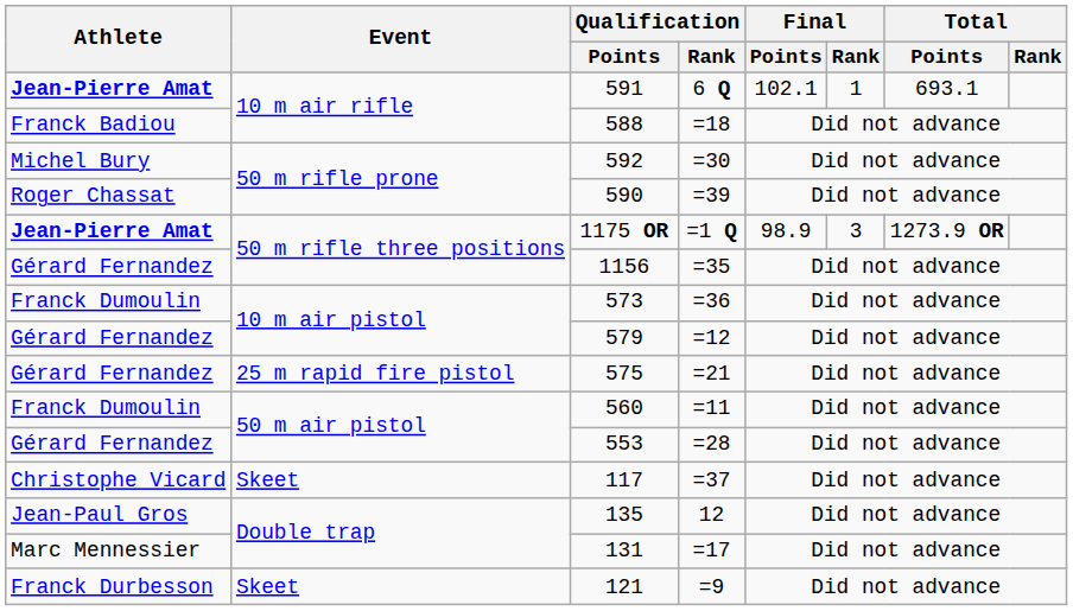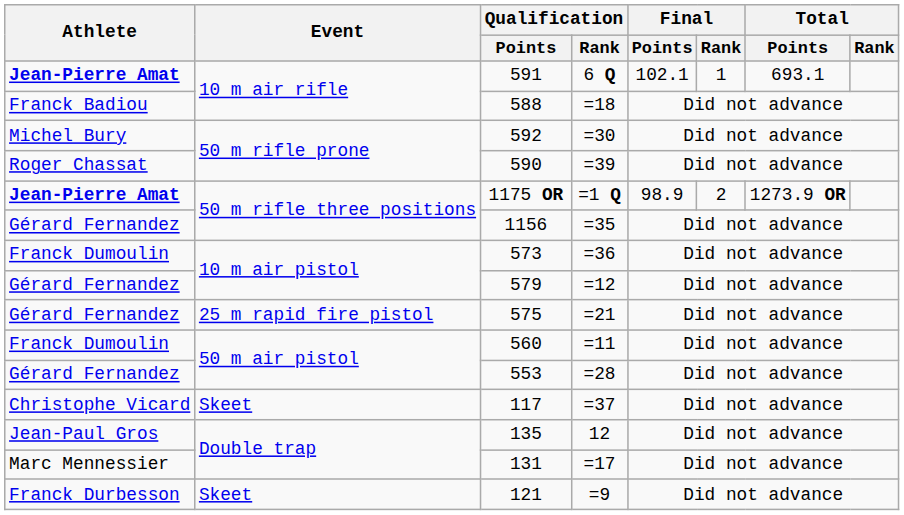 <table class=wikitable style=font-size:90%;text-align:center>
 <tr>
 <th rowspan=2>Athlete</th>
 <th rowspan=2>Event</th>
 <th colspan=2>Qualification</th>
 <th colspan=2>Final</th>
 <th colspan=2>Total</th>
 </tr>
 <tr style=font-size:95%>
 <th>Points</th>
 <th>Rank</th>
 <th>Points</th>
 <th>Rank</th>
 <th>Points</th>
 <th>Rank</th>
 </tr>
 <tr>
 <td align=left><strong><a href='#'>Jean-Pierre Amat</a></strong></td>
 <td align=left rowspan=2><a href='#'>10 m air rifle</a></td>
 <td>591</td>
 <td>6 <strong>Q</strong></td>
 <td>102.1</td>
 <td>1</td>
 <td>693.1</td>
 <td></td>
 </tr>
 <tr>
 <td align=left><a href='#'>Franck Badiou</a></td>
 <td>588</td>
 <td>=18</td>
 <td colspan=4>Did not advance</td>
 </tr>
 <tr>
 <td align=left><a href='#'>Michel Bury</a></td>
 <td align=left rowspan=2><a href='#'>50 m rifle prone</a></td>
 <td>592</td>
 <td>=30</td>
 <td colspan=4>Did not advance</td>
 </tr>
 <tr>
 <td align=left><a href='#'>Roger Chassat</a></td>
 <td>590</td>
 <td>=39</td>
 <td colspan=4>Did not advance</td>
 </tr>
 <tr>
 <td align=left><strong><a href='#'>Jean-Pierre Amat</a></strong></td>
 <td align=left rowspan=2><a href='#'>50 m rifle three positions</a></td>
 <td>1175 <strong>OR</strong></td>
 <td>=1 <strong>Q</strong></td>
 <td>98.9</td>
-<td>3</td>
+<td>2</td>
 <td>1273.9 <strong>OR</strong></td>
 <td></td>
 </tr>
 <tr>
 <td align=left><a href='#'>Gérard Fernandez</a></td>
 <td>1156</td>
 <td>=35</td>
 <td colspan=4>Did not advance</td>
 </tr>
 <tr>
 <td align=left><a href='#'>Franck Dumoulin</a></td>
 <td align=left rowspan=2><a href='#'>10 m air pistol</a></td>
 <td>573</td>
 <td>=36</td>
 <td colspan=4>Did not advance</td>
 </tr>
 <tr>
 <td align=left><a href='#'>Gérard Fernandez</a></td>
 <td>579</td>
 <td>=12</td>
 <td colspan=4>Did not advance</td>
 </tr>
 <tr>
 <td align=left><a href='#'>Gérard Fernandez</a></td>
 <td align=left rowspan=1><a href='#'>25 m rapid fire pistol</a></td>
 <td>575</td>
 <td>=21</td>
 <td colspan=4>Did not advance</td>
 </tr>
 <tr>
 <td align=left><a href='#'>Franck Dumoulin</a></td>
 <td align=left rowspan=2><a href='#'>50 m air pistol</a></td>
 <td>560</td>
 <td>=11</td>
 <td colspan=4>Did not advance</td>
 </tr>
 <tr>
 <td align=left><a href='#'>Gérard Fernandez</a></td>
 <td>553</td>
 <td>=28</td>
 <td colspan=4>Did not advance</td>
 </tr>
 <tr>
 <td align=left><a href='#'>Christophe Vicard</a></td>
 <td align=left rowspan=1><a href='#'>Skeet</a></td>
 <td>117</td>
 <td>=37</td>
 <td colspan=4>Did not advance</td>
 </tr>
 <tr>
 <td align=left><a href='#'>Jean-Paul Gros</a></td>
 <td align=left rowspan=2><a href='#'>Double trap</a></td>
 <td>135</td>
 <td>12</td>
 <td colspan=4>Did not advance</td>
 </tr>
 <tr>
 <td align=left>Marc Mennessier</td>
 <td>131</td>
 <td>=17</td>
 <td colspan=4>Did not advance</td>
 </tr>
 <tr>
 <td align=left><a href='#'>Franck Durbesson</a></td>
 <td align=left rowspan=1><a href='#'>Skeet</a></td>
 <td>121</td>
 <td>=9</td>
 <td colspan=4>Did not advance</td>
 </tr>
 </table>
